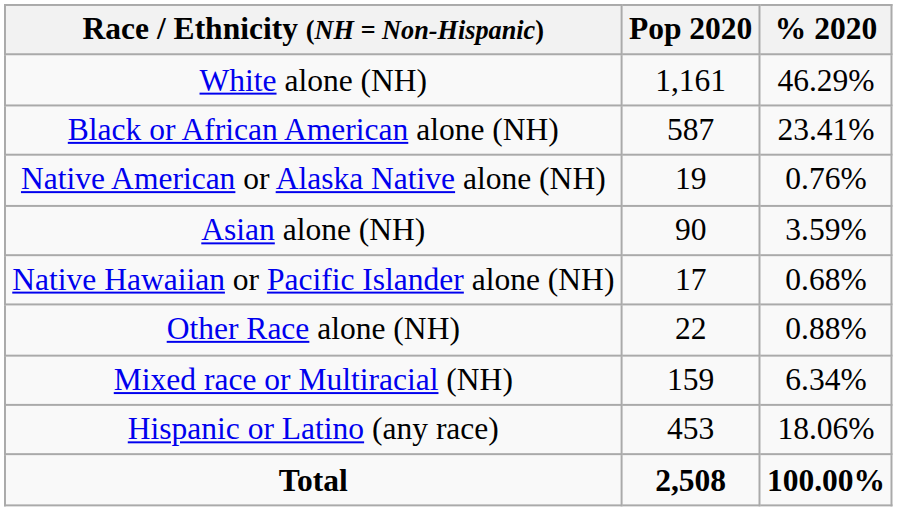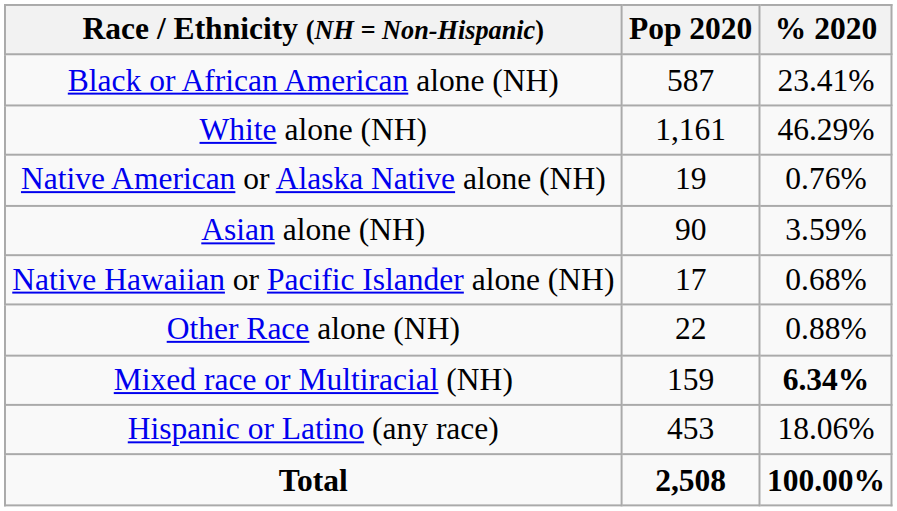 <table class="wikitable" style="text-align:center;">
 <tr>
 <th>Race / Ethnicity <small>(<em>NH = Non-Hispanic</em>)</small></th>
 <th>Pop 2020</th>
 <th>% 2020</th>
 </tr>
 <tr>
+<td><a href='#'>Black or African American</a> alone (NH)</td>
+<td>587</td>
+<td>23.41%</td>
+</tr>
+<tr>
 <td><a href='#'>White</a> alone (NH)</td>
 <td>1,161</td>
 <td>46.29%</td>
-</tr>
-<tr>
-<td><a href='#'>Black or African American</a> alone (NH)</td>
-<td>587</td>
-<td>23.41%</td>
 </tr>
 <tr>
 <td><a href='#'>Native American</a> or <a href='#'>Alaska Native</a> alone (NH)</td>
 <td>19</td>
 <td>0.76%</td>
 </tr>
 <tr>
 <td><a href='#'>Asian</a> alone (NH)</td>
 <td>90</td>
 <td>3.59%</td>
 </tr>
 <tr>
 <td><a href='#'>Native Hawaiian</a> or <a href='#'>Pacific Islander</a> alone (NH)</td>
 <td>17</td>
 <td>0.68%</td>
 </tr>
 <tr>
 <td><a href='#'>Other Race</a> alone (NH)</td>
 <td>22</td>
 <td>0.88%</td>
 </tr>
 <tr>
 <td><a href='#'>Mixed race or Multiracial</a> (NH)</td>
 <td>159</td>
-<td>6.34%</td>
+<td><strong>6.34%</strong></td>
 </tr>
 <tr>
 <td><a href='#'>Hispanic or Latino</a> (any race)</td>
 <td>453</td>
 <td>18.06%</td>
 </tr>
 <tr>
 <td><strong>Total</strong></td>
 <td><strong>2,508</strong></td>
 <td><strong>100.00%</strong></td>
 </tr>
 </table>
